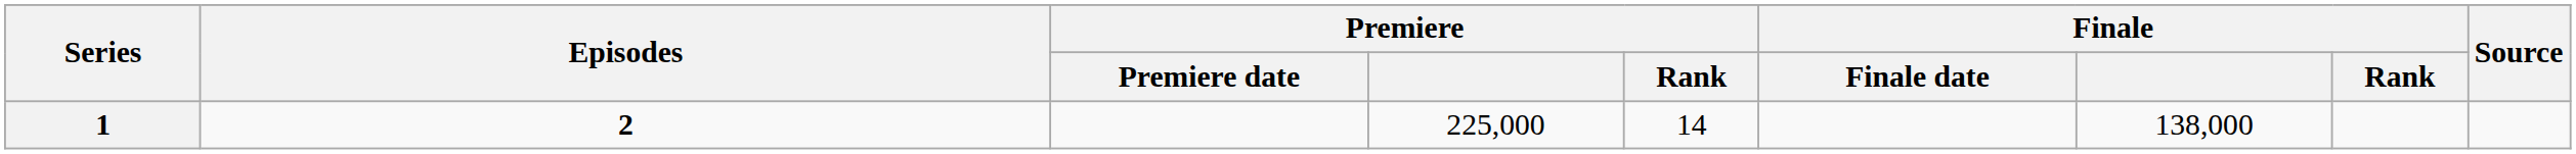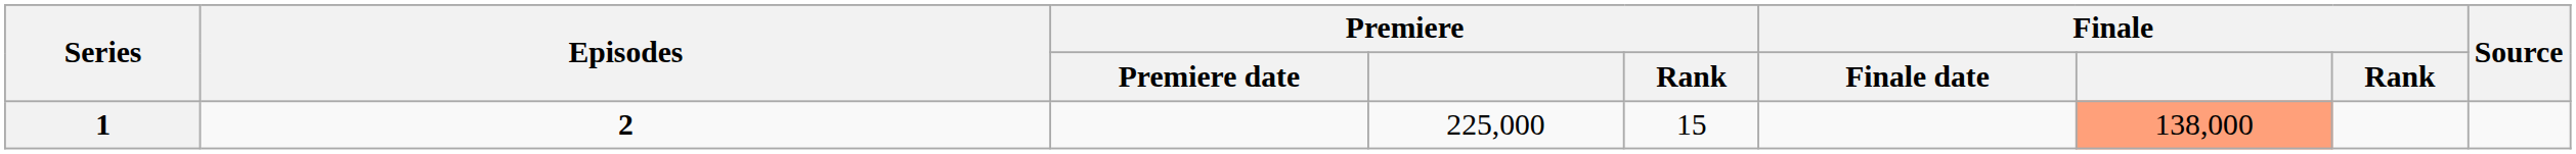 <table class="wikitable plainrowheaders" style="text-align:center;">
 <tr style="background:#DCDCDC;">
 <th rowspan="2" scope="col" style="width:6em;">Series</th>
 <th rowspan="2" scope="col">Episodes</th>
 <th colspan="3" scope="col" style="width:10em;">Premiere</th>
 <th colspan="3" scope="col" style="width:10em;">Finale</th>
 <th rowspan="2" style="width:4%;">Source</th>
 </tr>
 <tr>
 <th scope="col" style="width:10em;">Premiere date</th>
 <th scope="col" style="width:8em;"><strong></strong></th>
 <th scope="col" style="width:4em;">Rank</th>
 <th scope="col" style="width:10em;">Finale date</th>
 <th scope="col" style="width:8em;"><strong></strong></th>
 <th scope="col" style="width:4em;">Rank</th>
 </tr>
 <tr>
 <th scope="row" style="text-align:center;">1</th>
 <td><strong>2</strong></td>
 <td></td>
 <td>225,000</td>
-<td>14</td>
+<td>15</td>
 <td></td>
-<td>138,000</td>
+<td style="background: lightsalmon;">138,000</td>
 <td></td>
 <td></td>
 </tr>
 </table>
